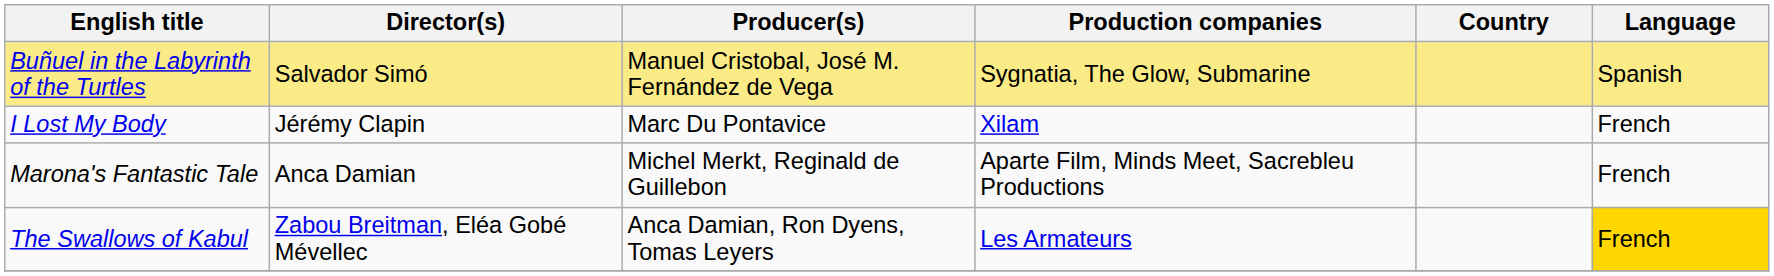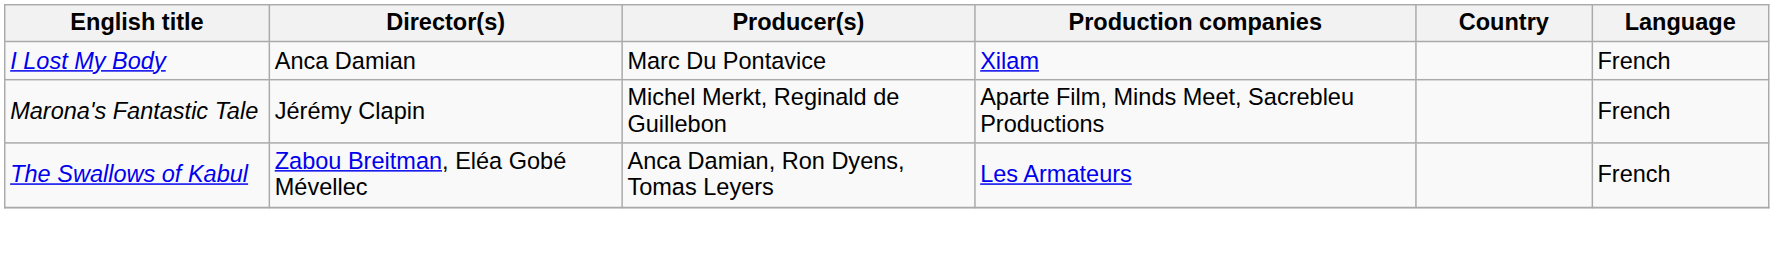 <table class="sortable wikitable" width="95%" cellpadding="5">
 <tr>
 <th width="15%">English title</th>
 <th width="20%">Director(s)</th>
 <th width="20%">Producer(s)</th>
 <th width="25%">Production companies</th>
 <th width="10%">Country</th>
 <th width="10%">Language</th>
 </tr>
-<tr style="background:#FAEB86">
-<td> <em><a href='#'>Buñuel in the Labyrinth of the Turtles</a></em></td>
-<td>Salvador Simó</td>
-<td>Manuel Cristobal, José M. Fernández de Vega</td>
-<td>Sygnatia, The Glow, Submarine</td>
-<td></td>
-<td>Spanish</td>
-</tr>
 <tr>
 <td><em><a href='#'>I Lost My Body</a></em></td>
-<td>Jérémy Clapin</td>
+<td>Anca Damian</td>
 <td>Marc Du Pontavice</td>
 <td><a href='#'>Xilam</a></td>
 <td></td>
 <td>French</td>
 </tr>
 <tr>
 <td><em>Marona's Fantastic Tale</em></td>
-<td>Anca Damian</td>
+<td>Jérémy Clapin</td>
 <td>Michel Merkt, Reginald de Guillebon</td>
 <td>Aparte Film, Minds Meet, Sacrebleu Productions</td>
 <td>  </td>
 <td>French</td>
 </tr>
 <tr>
 <td><em><a href='#'>The Swallows of Kabul</a></em></td>
 <td><a href='#'>Zabou Breitman</a>, Eléa Gobé Mévellec</td>
 <td>Anca Damian, Ron Dyens, Tomas Leyers</td>
 <td><a href='#'>Les Armateurs</a></td>
 <td></td>
-<td style="background: gold;">French</td>
+<td>French</td>
 </tr>
 <tr>
 </tr>
 </table>
